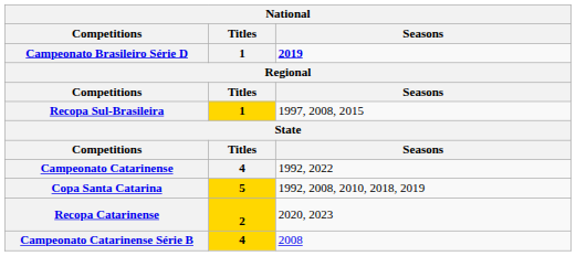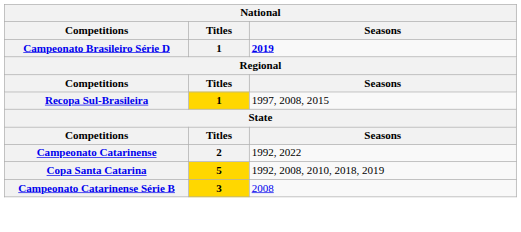 <table class="wikitable">
 <tr>
 <th colspan="3">National</th>
 </tr>
 <tr>
 <th style="width:260px">Competitions</th>
 <th style="width:80px">Titles</th>
 <th style="width:380px">Seasons</th>
 </tr>
 <tr>
 <th><a href='#'>Campeonato Brasileiro Série D</a></th>
 <th>1</th>
 <td><strong><a href='#'>2019</a></strong></td>
 </tr>
 <tr>
 <th colspan="3">Regional</th>
 </tr>
 <tr>
 <th style="width:260px">Competitions</th>
 <th style="width:80px">Titles</th>
 <th style="width:380px">Seasons</th>
 </tr>
 <tr>
 <th><a href='#'>Recopa Sul-Brasileira</a></th>
 <td bgcolor="gold" style="text-align:center"><strong>1</strong></td>
 <td>1997, 2008, 2015</td>
 </tr>
 <tr>
 <th colspan="3">State</th>
 </tr>
 <tr>
 <th style="width:260px">Competitions</th>
 <th style="width:80px">Titles</th>
 <th style="width:380px">Seasons</th>
 </tr>
 <tr>
 <th><a href='#'>Campeonato Catarinense</a></th>
-<th>4</th>
+<th>2</th>
 <td>1992, 2022</td>
 </tr>
 <tr>
 <th><a href='#'>Copa Santa Catarina</a></th>
 <td bgcolor="gold" style="text-align:center"><strong>5</strong></td>
 <td>1992, 2008, 2010, 2018, 2019</td>
 </tr>
 <tr>
-<th><a href='#'>Recopa Catarinense</a></th>
-<td bgcolor="gold" style="text-align:center"><br><strong>2</strong></td>
-<td>2020, 2023</td>
-</tr>
-<tr>
 <th><a href='#'>Campeonato Catarinense Série B</a></th>
-<td bgcolor="gold" style="text-align:center"><strong>4</strong></td>
+<td bgcolor="gold" style="text-align:center"><strong>3</strong></td>
 <td><a href='#'>2008</a></td>
 </tr>
 </table>
